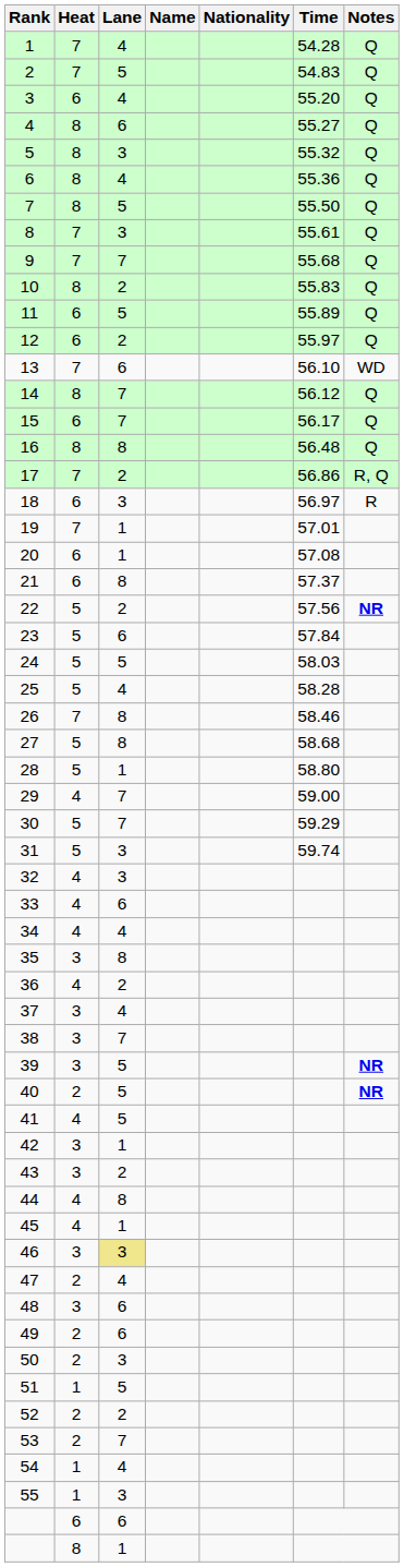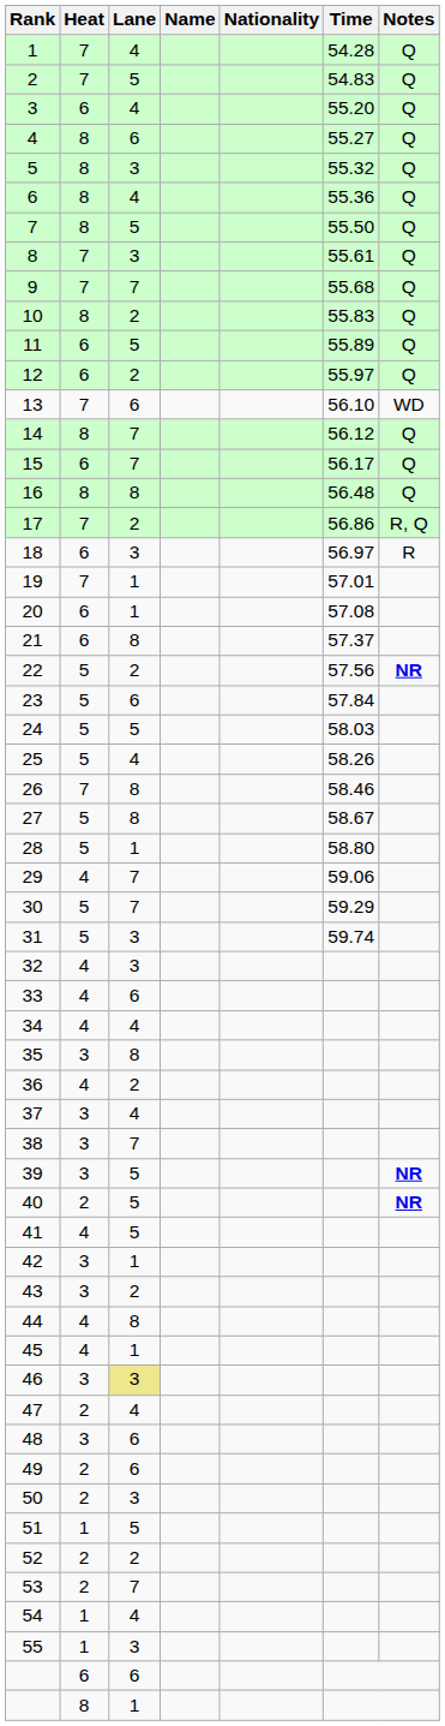 <table class="wikitable sortable" style="text-align:center">
 <tr>
 <th>Rank</th>
 <th>Heat</th>
 <th>Lane</th>
 <th>Name</th>
 <th>Nationality</th>
 <th>Time</th>
 <th>Notes</th>
 </tr>
 <tr bgcolor=ccffcc>
 <td>1</td>
 <td>7</td>
 <td>4</td>
 <td align=left></td>
 <td align=left></td>
 <td>54.28</td>
 <td>Q</td>
 </tr>
 <tr bgcolor=ccffcc>
 <td>2</td>
 <td>7</td>
 <td>5</td>
 <td align=left></td>
 <td align=left></td>
 <td>54.83</td>
 <td>Q</td>
 </tr>
 <tr bgcolor=ccffcc>
 <td>3</td>
 <td>6</td>
 <td>4</td>
 <td align=left></td>
 <td align=left></td>
 <td>55.20</td>
 <td>Q</td>
 </tr>
 <tr bgcolor=ccffcc>
 <td>4</td>
 <td>8</td>
 <td>6</td>
 <td align=left></td>
 <td align=left></td>
 <td>55.27</td>
 <td>Q</td>
 </tr>
 <tr bgcolor=ccffcc>
 <td>5</td>
 <td>8</td>
 <td>3</td>
 <td align=left></td>
 <td align=left></td>
 <td>55.32</td>
 <td>Q</td>
 </tr>
 <tr bgcolor=ccffcc>
 <td>6</td>
 <td>8</td>
 <td>4</td>
 <td align=left></td>
 <td align=left></td>
 <td>55.36</td>
 <td>Q</td>
 </tr>
 <tr bgcolor=ccffcc>
 <td>7</td>
 <td>8</td>
 <td>5</td>
 <td align=left></td>
 <td align=left></td>
 <td>55.50</td>
 <td>Q</td>
 </tr>
 <tr bgcolor=ccffcc>
 <td>8</td>
 <td>7</td>
 <td>3</td>
 <td align=left></td>
 <td align=left></td>
 <td>55.61</td>
 <td>Q</td>
 </tr>
 <tr bgcolor=ccffcc>
 <td>9</td>
 <td>7</td>
 <td>7</td>
 <td align=left></td>
 <td align=left></td>
 <td>55.68</td>
 <td>Q</td>
 </tr>
 <tr bgcolor=ccffcc>
 <td>10</td>
 <td>8</td>
 <td>2</td>
 <td align=left></td>
 <td align=left></td>
 <td>55.83</td>
 <td>Q</td>
 </tr>
 <tr bgcolor=ccffcc>
 <td>11</td>
 <td>6</td>
 <td>5</td>
 <td align=left></td>
 <td align=left></td>
 <td>55.89</td>
 <td>Q</td>
 </tr>
 <tr bgcolor=ccffcc>
 <td>12</td>
 <td>6</td>
 <td>2</td>
 <td align=left></td>
 <td align=left></td>
 <td>55.97</td>
 <td>Q</td>
 </tr>
 <tr>
 <td>13</td>
 <td>7</td>
 <td>6</td>
 <td align=left></td>
 <td align=left></td>
 <td>56.10</td>
 <td>WD</td>
 </tr>
 <tr bgcolor=ccffcc>
 <td>14</td>
 <td>8</td>
 <td>7</td>
 <td align=left></td>
 <td align=left></td>
 <td>56.12</td>
 <td>Q</td>
 </tr>
 <tr bgcolor=ccffcc>
 <td>15</td>
 <td>6</td>
 <td>7</td>
 <td align=left></td>
 <td align=left></td>
 <td>56.17</td>
 <td>Q</td>
 </tr>
 <tr bgcolor=ccffcc>
 <td>16</td>
 <td>8</td>
 <td>8</td>
 <td align=left></td>
 <td align=left></td>
 <td>56.48</td>
 <td>Q</td>
 </tr>
 <tr bgcolor=ccffcc>
 <td>17</td>
 <td>7</td>
 <td>2</td>
 <td align=left></td>
 <td align=left></td>
 <td>56.86</td>
 <td>R, Q</td>
 </tr>
 <tr>
 <td>18</td>
 <td>6</td>
 <td>3</td>
 <td align=left></td>
 <td align=left></td>
 <td>56.97</td>
 <td>R</td>
 </tr>
 <tr>
 <td>19</td>
 <td>7</td>
 <td>1</td>
 <td align=left></td>
 <td align=left></td>
 <td>57.01</td>
 <td></td>
 </tr>
 <tr>
 <td>20</td>
 <td>6</td>
 <td>1</td>
 <td align=left></td>
 <td align=left></td>
 <td>57.08</td>
 <td></td>
 </tr>
 <tr>
 <td>21</td>
 <td>6</td>
 <td>8</td>
 <td align=left></td>
 <td align=left></td>
 <td>57.37</td>
 <td></td>
 </tr>
 <tr>
 <td>22</td>
 <td>5</td>
 <td>2</td>
 <td align=left></td>
 <td align=left></td>
 <td>57.56</td>
 <td><strong><a href='#'>NR</a></strong></td>
 </tr>
 <tr>
 <td>23</td>
 <td>5</td>
 <td>6</td>
 <td align=left></td>
 <td align=left></td>
 <td>57.84</td>
 <td></td>
 </tr>
 <tr>
 <td>24</td>
 <td>5</td>
 <td>5</td>
 <td align=left></td>
 <td align=left></td>
 <td>58.03</td>
 <td></td>
 </tr>
 <tr>
 <td>25</td>
 <td>5</td>
 <td>4</td>
 <td align=left></td>
 <td align=left></td>
-<td>58.28</td>
+<td>58.26</td>
 <td></td>
 </tr>
 <tr>
 <td>26</td>
 <td>7</td>
 <td>8</td>
 <td align=left></td>
 <td align=left></td>
 <td>58.46</td>
 <td></td>
 </tr>
 <tr>
 <td>27</td>
 <td>5</td>
 <td>8</td>
 <td align=left></td>
 <td align=left></td>
-<td>58.68</td>
+<td>58.67</td>
 <td></td>
 </tr>
 <tr>
 <td>28</td>
 <td>5</td>
 <td>1</td>
 <td align=left></td>
 <td align=left></td>
 <td>58.80</td>
 <td></td>
 </tr>
 <tr>
 <td>29</td>
 <td>4</td>
 <td>7</td>
 <td align=left></td>
 <td align=left></td>
-<td>59.00</td>
+<td>59.06</td>
 <td></td>
 </tr>
 <tr>
 <td>30</td>
 <td>5</td>
 <td>7</td>
 <td align=left></td>
 <td align=left></td>
 <td>59.29</td>
 <td></td>
 </tr>
 <tr>
 <td>31</td>
 <td>5</td>
 <td>3</td>
 <td align=left></td>
 <td align=left></td>
 <td>59.74</td>
 <td></td>
 </tr>
 <tr>
 <td>32</td>
 <td>4</td>
 <td>3</td>
 <td align=left></td>
 <td align=left></td>
 <td></td>
 <td></td>
 </tr>
 <tr>
 <td>33</td>
 <td>4</td>
 <td>6</td>
 <td align=left></td>
 <td align=left></td>
 <td></td>
 <td></td>
 </tr>
 <tr>
 <td>34</td>
 <td>4</td>
 <td>4</td>
 <td align=left></td>
 <td align=left></td>
 <td></td>
 <td></td>
 </tr>
 <tr>
 <td>35</td>
 <td>3</td>
 <td>8</td>
 <td align=left></td>
 <td align=left></td>
 <td></td>
 <td></td>
 </tr>
 <tr>
 <td>36</td>
 <td>4</td>
 <td>2</td>
 <td align=left></td>
 <td align=left></td>
 <td></td>
 <td></td>
 </tr>
 <tr>
 <td>37</td>
 <td>3</td>
 <td>4</td>
 <td align=left></td>
 <td align=left></td>
 <td></td>
 <td></td>
 </tr>
 <tr>
 <td>38</td>
 <td>3</td>
 <td>7</td>
 <td align=left></td>
 <td align=left></td>
 <td></td>
 <td></td>
 </tr>
 <tr>
 <td>39</td>
 <td>3</td>
 <td>5</td>
 <td align=left></td>
 <td align=left></td>
 <td></td>
 <td><strong><a href='#'>NR</a></strong></td>
 </tr>
 <tr>
 <td>40</td>
 <td>2</td>
 <td>5</td>
 <td align=left></td>
 <td align=left></td>
 <td></td>
 <td><strong><a href='#'>NR</a></strong></td>
 </tr>
 <tr>
 <td>41</td>
 <td>4</td>
 <td>5</td>
 <td align=left></td>
 <td align=left></td>
 <td></td>
 <td></td>
 </tr>
 <tr>
 <td>42</td>
 <td>3</td>
 <td>1</td>
 <td align=left></td>
 <td align=left></td>
 <td></td>
 <td></td>
 </tr>
 <tr>
 <td>43</td>
 <td>3</td>
 <td>2</td>
 <td align=left></td>
 <td align=left></td>
 <td></td>
 <td></td>
 </tr>
 <tr>
 <td>44</td>
 <td>4</td>
 <td>8</td>
 <td align=left></td>
 <td align=left></td>
 <td></td>
 <td></td>
 </tr>
 <tr>
 <td>45</td>
 <td>4</td>
 <td>1</td>
 <td align=left></td>
 <td align=left></td>
 <td></td>
 <td></td>
 </tr>
 <tr>
 <td>46</td>
 <td>3</td>
 <td style="background: khaki;">3</td>
 <td align=left></td>
 <td align=left></td>
 <td></td>
 <td></td>
 </tr>
 <tr>
 <td>47</td>
 <td>2</td>
 <td>4</td>
 <td align=left></td>
 <td align=left></td>
 <td></td>
 <td></td>
 </tr>
 <tr>
 <td>48</td>
 <td>3</td>
 <td>6</td>
 <td align=left></td>
 <td align=left></td>
 <td></td>
 <td></td>
 </tr>
 <tr>
 <td>49</td>
 <td>2</td>
 <td>6</td>
 <td align=left></td>
 <td align=left></td>
 <td></td>
 <td></td>
 </tr>
 <tr>
 <td>50</td>
 <td>2</td>
 <td>3</td>
 <td align=left></td>
 <td align=left></td>
 <td></td>
 <td></td>
 </tr>
 <tr>
 <td>51</td>
 <td>1</td>
 <td>5</td>
 <td align=left></td>
 <td align=left></td>
 <td></td>
 <td></td>
 </tr>
 <tr>
 <td>52</td>
 <td>2</td>
 <td>2</td>
 <td align=left></td>
 <td align=left></td>
 <td></td>
 <td></td>
 </tr>
 <tr>
 <td>53</td>
 <td>2</td>
 <td>7</td>
 <td align=left></td>
 <td align=left></td>
 <td></td>
 <td></td>
 </tr>
 <tr>
 <td>54</td>
 <td>1</td>
 <td>4</td>
 <td align=left></td>
 <td align=left></td>
 <td></td>
 <td></td>
 </tr>
 <tr>
 <td>55</td>
 <td>1</td>
 <td>3</td>
 <td align=left></td>
 <td align=left></td>
 <td></td>
 <td></td>
 </tr>
 <tr>
 <td></td>
 <td>6</td>
 <td>6</td>
 <td align=left></td>
 <td align=left></td>
 <td colspan=2></td>
 </tr>
 <tr>
 <td></td>
 <td>8</td>
 <td>1</td>
 <td align=left></td>
 <td align=left></td>
 <td colspan=2></td>
 </tr>
 </table>
